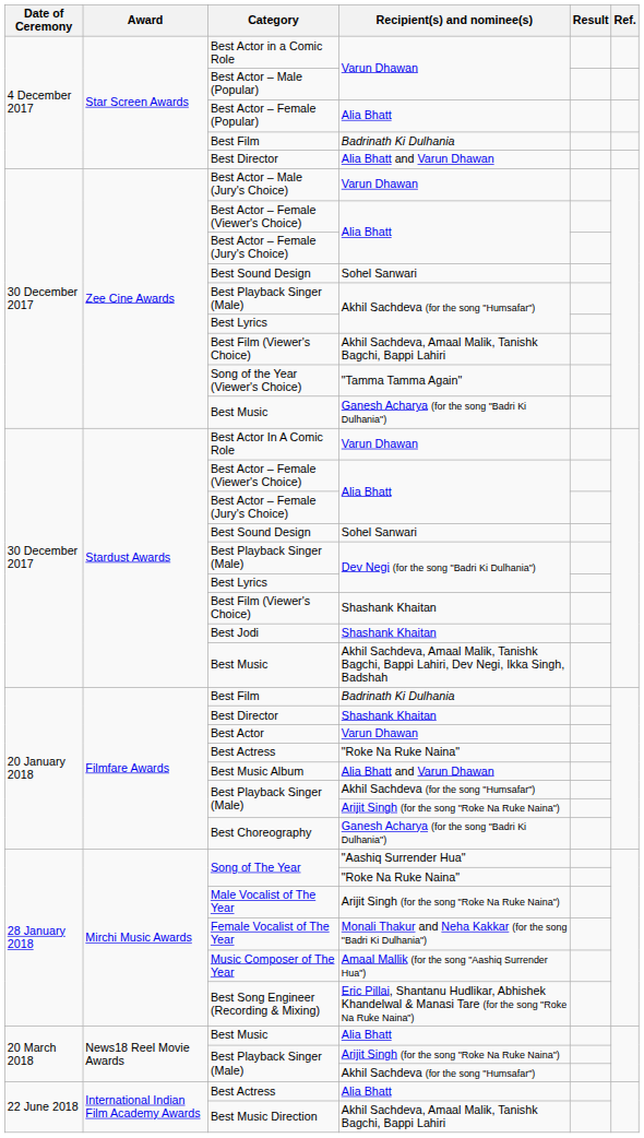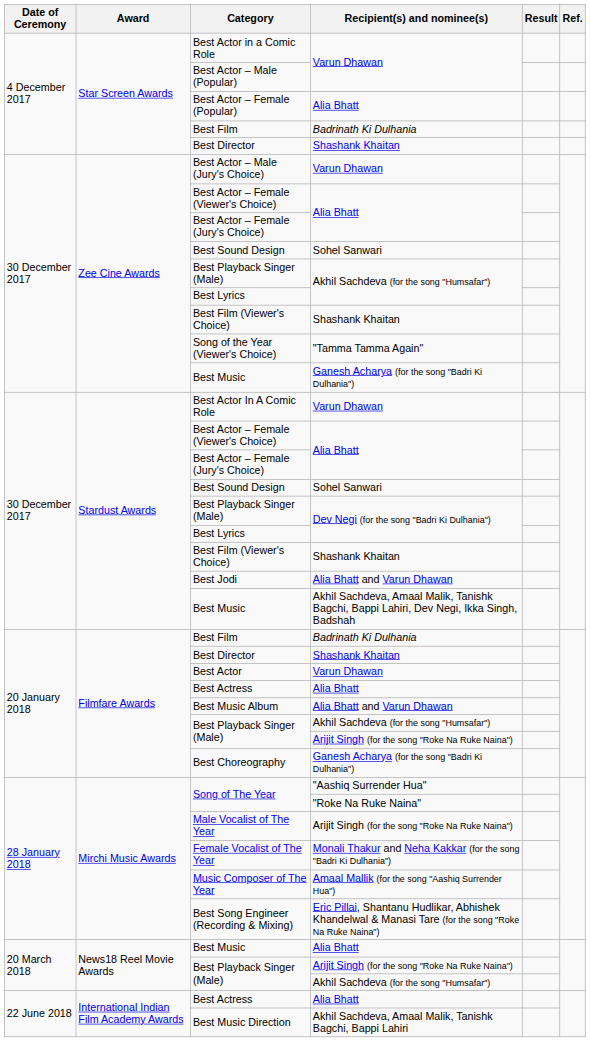 <table class="wikitable sortable">
 <tr>
 <th>Date of Ceremony</th>
 <th>Award</th>
 <th>Category</th>
 <th>Recipient(s) and nominee(s)</th>
 <th>Result</th>
 <th>Ref.</th>
 </tr>
 <tr>
 <td rowspan="5">4 December 2017</td>
 <td rowspan="5"><a href='#'>Star Screen Awards</a></td>
 <td>Best Actor in a Comic Role</td>
 <td rowspan="2"><a href='#'>Varun Dhawan</a></td>
 <td></td>
 <td></td>
 </tr>
 <tr>
 <td>Best Actor – Male (Popular)</td>
 <td></td>
 <td></td>
 </tr>
 <tr>
 <td>Best Actor – Female (Popular)</td>
 <td><a href='#'>Alia Bhatt</a></td>
 <td></td>
 <td></td>
 </tr>
 <tr>
 <td>Best Film</td>
 <td><em>Badrinath Ki Dulhania</em></td>
 <td></td>
 <td></td>
 </tr>
 <tr>
 <td>Best Director</td>
-<td><a href='#'>Alia Bhatt</a> and <a href='#'>Varun Dhawan</a></td>
+<td><a href='#'>Shashank Khaitan</a></td>
 <td></td>
 <td></td>
 </tr>
 <tr>
 <td rowspan="9">30 December 2017</td>
 <td rowspan="9"><a href='#'>Zee Cine Awards</a></td>
 <td>Best Actor – Male (Jury's Choice)</td>
 <td><a href='#'>Varun Dhawan</a></td>
 <td></td>
 <td rowspan="9"></td>
 </tr>
 <tr>
 <td>Best Actor – Female (Viewer's Choice)</td>
 <td rowspan="2"><a href='#'>Alia Bhatt</a></td>
 <td></td>
 </tr>
 <tr>
 <td>Best Actor – Female (Jury's Choice)</td>
 <td></td>
 </tr>
 <tr>
 <td>Best Sound Design</td>
 <td>Sohel Sanwari</td>
 <td></td>
 </tr>
 <tr>
 <td>Best Playback Singer (Male)</td>
 <td rowspan="2">Akhil Sachdeva <small>(for the song "Humsafar")</small></td>
 <td></td>
 </tr>
 <tr>
 <td>Best Lyrics</td>
 <td></td>
 </tr>
 <tr>
 <td>Best Film (Viewer's Choice)</td>
-<td>Akhil Sachdeva, Amaal Malik, Tanishk Bagchi, Bappi Lahiri</td>
+<td>Shashank Khaitan</td>
 <td></td>
 </tr>
 <tr>
 <td>Song of the Year (Viewer's Choice)</td>
 <td>"Tamma Tamma Again"</td>
 <td></td>
 </tr>
 <tr>
 <td>Best Music</td>
 <td><a href='#'>Ganesh Acharya</a> <small>(for the song "Badri Ki Dulhania")</small></td>
 <td></td>
 </tr>
 <tr>
 <td rowspan="9">30 December 2017</td>
 <td rowspan="9"><a href='#'>Stardust Awards</a></td>
 <td>Best Actor In A Comic Role</td>
 <td><a href='#'>Varun Dhawan</a></td>
 <td></td>
 <td rowspan="9"></td>
 </tr>
 <tr>
 <td>Best Actor – Female (Viewer's Choice)</td>
 <td rowspan="2"><a href='#'>Alia Bhatt</a></td>
 <td></td>
 </tr>
 <tr>
 <td>Best Actor – Female (Jury's Choice)</td>
 <td></td>
 </tr>
 <tr>
 <td>Best Sound Design</td>
 <td>Sohel Sanwari</td>
 <td></td>
 </tr>
 <tr>
 <td>Best Playback Singer (Male)</td>
 <td rowspan="2"><a href='#'>Dev Negi</a> <small>(for the song "Badri Ki Dulhania")</small></td>
 <td></td>
 </tr>
 <tr>
 <td>Best Lyrics</td>
 <td></td>
 </tr>
 <tr>
 <td>Best Film (Viewer's Choice)</td>
 <td>Shashank Khaitan</td>
 <td></td>
 </tr>
 <tr>
 <td>Best Jodi</td>
-<td><a href='#'>Shashank Khaitan</a></td>
+<td><a href='#'>Alia Bhatt</a> and <a href='#'>Varun Dhawan</a></td>
 <td></td>
 </tr>
 <tr>
 <td>Best Music</td>
 <td>Akhil Sachdeva, Amaal Malik, Tanishk Bagchi, Bappi Lahiri, Dev Negi, Ikka Singh, Badshah</td>
 <td></td>
 </tr>
 <tr>
 <td rowspan="8">20 January 2018</td>
 <td rowspan="8"><a href='#'>Filmfare Awards</a></td>
 <td>Best Film</td>
 <td><em>Badrinath Ki Dulhania</em></td>
 <td></td>
 <td rowspan="8"></td>
 </tr>
 <tr>
 <td>Best Director</td>
 <td><a href='#'>Shashank Khaitan</a></td>
 <td></td>
 </tr>
 <tr>
 <td>Best Actor</td>
 <td><a href='#'>Varun Dhawan</a></td>
 <td></td>
 </tr>
 <tr>
 <td>Best Actress</td>
-<td>"Roke Na Ruke Naina"</td>
+<td><a href='#'>Alia Bhatt</a></td>
 <td></td>
 </tr>
 <tr>
 <td>Best Music Album</td>
 <td><a href='#'>Alia Bhatt</a> and <a href='#'>Varun Dhawan</a></td>
 <td></td>
 </tr>
 <tr>
 <td rowspan="2">Best Playback Singer (Male)</td>
 <td>Akhil Sachdeva <small>(for the song "Humsafar")</small></td>
 <td></td>
 </tr>
 <tr>
 <td><a href='#'>Arijit Singh</a> <small>(for the song "Roke Na Ruke Naina")</small></td>
 <td></td>
 </tr>
 <tr>
 <td>Best Choreography</td>
 <td><a href='#'>Ganesh Acharya</a> <small>(for the song "Badri Ki Dulhania")</small></td>
 <td></td>
 </tr>
 <tr>
 <td rowspan="6"><a href='#'>28 January 2018</a></td>
 <td rowspan="6"><a href='#'>Mirchi Music Awards</a></td>
 <td rowspan="2"><a href='#'>Song of The Year</a></td>
 <td>"Aashiq Surrender Hua"</td>
 <td></td>
 <td rowspan="6"></td>
 </tr>
 <tr>
 <td>"Roke Na Ruke Naina"</td>
 <td></td>
 </tr>
 <tr>
 <td><a href='#'>Male Vocalist of The Year</a></td>
 <td>Arijit Singh <small>(for the song "Roke Na Ruke Naina")</small></td>
 <td></td>
 </tr>
 <tr>
 <td><a href='#'>Female Vocalist of The Year</a></td>
 <td><a href='#'>Monali Thakur</a> and <a href='#'>Neha Kakkar</a> <small>(for the song "Badri Ki Dulhania")</small></td>
 <td></td>
 </tr>
 <tr>
 <td><a href='#'>Music Composer of The Year</a></td>
 <td><a href='#'>Amaal Mallik</a> <small>(for the song "Aashiq Surrender Hua")</small></td>
 <td></td>
 </tr>
 <tr>
 <td>Best Song Engineer (Recording & Mixing)</td>
 <td><a href='#'>Eric Pillai</a>, Shantanu Hudlikar, Abhishek Khandelwal & Manasi Tare <small>(for the song "Roke Na Ruke Naina")</small></td>
 <td></td>
 </tr>
 <tr>
 <td rowspan="3">20 March 2018</td>
 <td rowspan="3">News18 Reel Movie Awards</td>
 <td>Best Music</td>
 <td><a href='#'>Alia Bhatt</a></td>
 <td></td>
 <td rowspan="3"></td>
 </tr>
 <tr>
 <td rowspan="2">Best Playback Singer (Male)</td>
 <td><a href='#'>Arijit Singh</a> <small>(for the song "Roke Na Ruke Naina")</small></td>
 <td></td>
 </tr>
 <tr>
 <td>Akhil Sachdeva <small>(for the song "Humsafar")</small></td>
 <td></td>
 </tr>
 <tr>
 <td rowspan="2">22 June 2018</td>
 <td rowspan="2"><a href='#'>International Indian Film Academy Awards</a></td>
 <td>Best Actress</td>
 <td><a href='#'>Alia Bhatt</a></td>
 <td></td>
 <td rowspan="2"></td>
 </tr>
 <tr>
 <td>Best Music Direction</td>
 <td>Akhil Sachdeva, Amaal Malik, Tanishk Bagchi, Bappi Lahiri</td>
 <td></td>
 </tr>
 </table>
